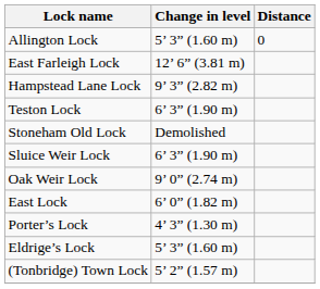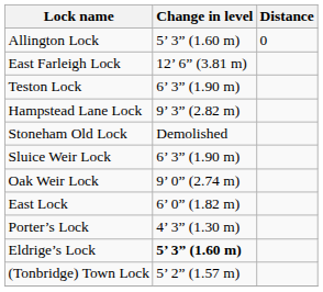 <table class="wikitable">
 <tr>
 <th>Lock name</th>
 <th>Change in level</th>
 <th>Distance</th>
 </tr>
 <tr>
 <td>Allington Lock</td>
 <td>5’ 3” (1.60 m)</td>
 <td>0</td>
 </tr>
 <tr>
 <td>East Farleigh Lock</td>
 <td>12’ 6” (3.81 m)</td>
 <td></td>
 </tr>
 <tr>
-<td>Hampstead Lane Lock</td>
-<td>9’ 3” (2.82 m)</td>
+<td>Teston Lock</td>
+<td>6’ 3” (1.90 m)</td>
 <td></td>
 </tr>
 <tr>
-<td>Teston Lock</td>
-<td>6’ 3” (1.90 m)</td>
+<td>Hampstead Lane Lock</td>
+<td>9’ 3” (2.82 m)</td>
 <td></td>
 </tr>
 <tr>
 <td>Stoneham Old Lock</td>
 <td>Demolished</td>
 <td></td>
 </tr>
 <tr>
 <td>Sluice Weir Lock</td>
 <td>6’ 3” (1.90 m)</td>
 <td></td>
 </tr>
 <tr>
 <td>Oak Weir Lock</td>
 <td>9’ 0” (2.74 m)</td>
 <td></td>
 </tr>
 <tr>
 <td>East Lock</td>
 <td>6’ 0” (1.82 m)</td>
 <td></td>
 </tr>
 <tr>
 <td>Porter’s Lock</td>
 <td>4’ 3” (1.30 m)</td>
 <td></td>
 </tr>
 <tr>
 <td>Eldrige’s Lock</td>
-<td>5’ 3” (1.60 m)</td>
+<td><strong>5’ 3” (1.60 m)</strong></td>
 <td></td>
 </tr>
 <tr>
 <td>(Tonbridge) Town Lock</td>
 <td>5’ 2” (1.57 m)</td>
 <td></td>
 </tr>
 <tr>
 </tr>
 </table>
